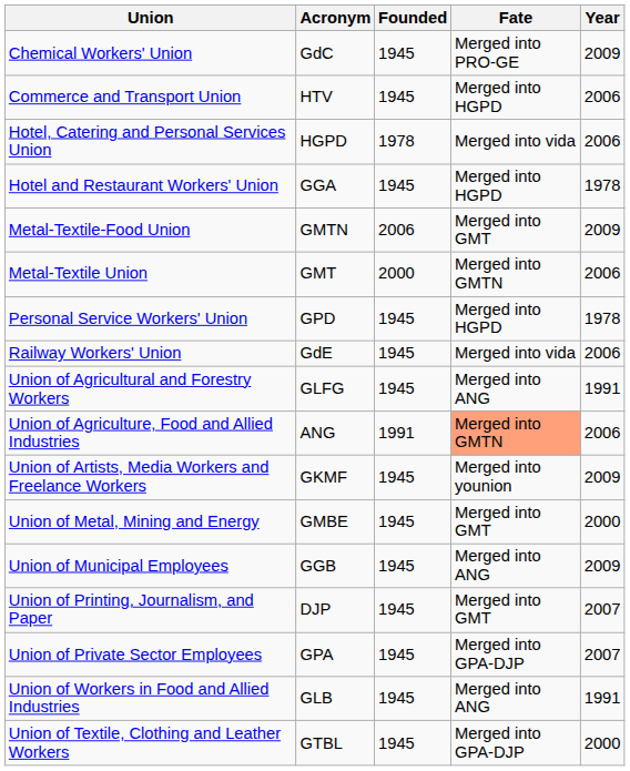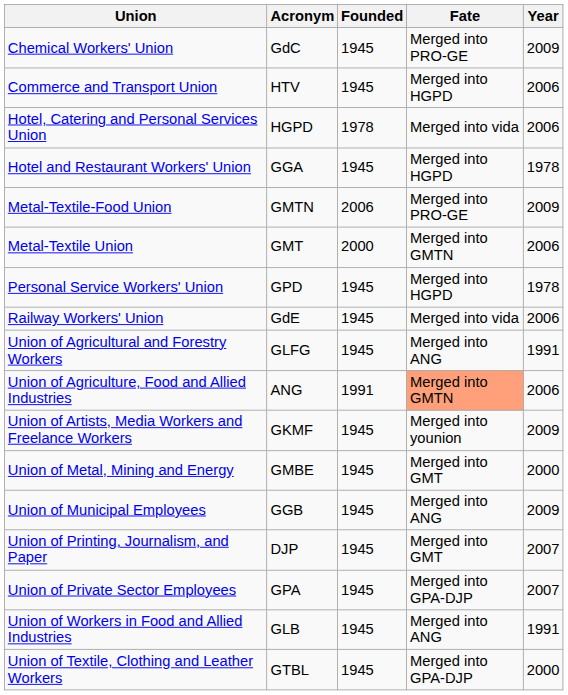 <table class="wikitable sortable">
 <tr>
 <th>Union</th>
 <th>Acronym</th>
 <th>Founded</th>
 <th>Fate</th>
 <th>Year</th>
 </tr>
 <tr>
 <td><a href='#'>Chemical Workers' Union</a></td>
 <td>GdC</td>
 <td>1945</td>
 <td>Merged into PRO-GE</td>
 <td>2009</td>
 </tr>
 <tr>
 <td><a href='#'>Commerce and Transport Union</a></td>
 <td>HTV</td>
 <td>1945</td>
 <td>Merged into HGPD</td>
 <td>2006</td>
 </tr>
 <tr>
 <td><a href='#'>Hotel, Catering and Personal Services Union</a></td>
 <td>HGPD</td>
 <td>1978</td>
 <td>Merged into vida</td>
 <td>2006</td>
 </tr>
 <tr>
 <td><a href='#'>Hotel and Restaurant Workers' Union</a></td>
 <td>GGA</td>
 <td>1945</td>
 <td>Merged into HGPD</td>
 <td>1978</td>
 </tr>
 <tr>
 <td><a href='#'>Metal-Textile-Food Union</a></td>
 <td>GMTN</td>
 <td>2006</td>
-<td>Merged into GMT</td>
+<td>Merged into PRO-GE</td>
 <td>2009</td>
 </tr>
 <tr>
 <td><a href='#'>Metal-Textile Union</a></td>
 <td>GMT</td>
 <td>2000</td>
 <td>Merged into GMTN</td>
 <td>2006</td>
 </tr>
 <tr>
 <td><a href='#'>Personal Service Workers' Union</a></td>
 <td>GPD</td>
 <td>1945</td>
 <td>Merged into HGPD</td>
 <td>1978</td>
 </tr>
 <tr>
 <td><a href='#'>Railway Workers' Union</a></td>
 <td>GdE</td>
 <td>1945</td>
 <td>Merged into vida</td>
 <td>2006</td>
 </tr>
 <tr>
 <td><a href='#'>Union of Agricultural and Forestry Workers</a></td>
 <td>GLFG</td>
 <td>1945</td>
 <td>Merged into ANG</td>
 <td>1991</td>
 </tr>
 <tr>
 <td><a href='#'>Union of Agriculture, Food and Allied Industries</a></td>
 <td>ANG</td>
 <td>1991</td>
 <td style="background: lightsalmon;">Merged into GMTN</td>
 <td>2006</td>
 </tr>
 <tr>
 <td><a href='#'>Union of Artists, Media Workers and Freelance Workers</a></td>
 <td>GKMF</td>
 <td>1945</td>
 <td>Merged into younion</td>
 <td>2009</td>
 </tr>
 <tr>
 <td><a href='#'>Union of Metal, Mining and Energy</a></td>
 <td>GMBE</td>
 <td>1945</td>
 <td>Merged into GMT</td>
 <td>2000</td>
 </tr>
 <tr>
 <td><a href='#'>Union of Municipal Employees</a></td>
 <td>GGB</td>
 <td>1945</td>
 <td>Merged into ANG</td>
 <td>2009</td>
 </tr>
 <tr>
 <td><a href='#'>Union of Printing, Journalism, and Paper</a></td>
 <td>DJP</td>
 <td>1945</td>
 <td>Merged into GMT</td>
 <td>2007</td>
 </tr>
 <tr>
 <td><a href='#'>Union of Private Sector Employees</a></td>
 <td>GPA</td>
 <td>1945</td>
 <td>Merged into GPA-DJP</td>
 <td>2007</td>
 </tr>
 <tr>
 <td><a href='#'>Union of Workers in Food and Allied Industries</a></td>
 <td>GLB</td>
 <td>1945</td>
 <td>Merged into ANG</td>
 <td>1991</td>
 </tr>
 <tr>
 <td><a href='#'>Union of Textile, Clothing and Leather Workers</a></td>
 <td>GTBL</td>
 <td>1945</td>
 <td>Merged into GPA-DJP</td>
 <td>2000</td>
 </tr>
 </table>
